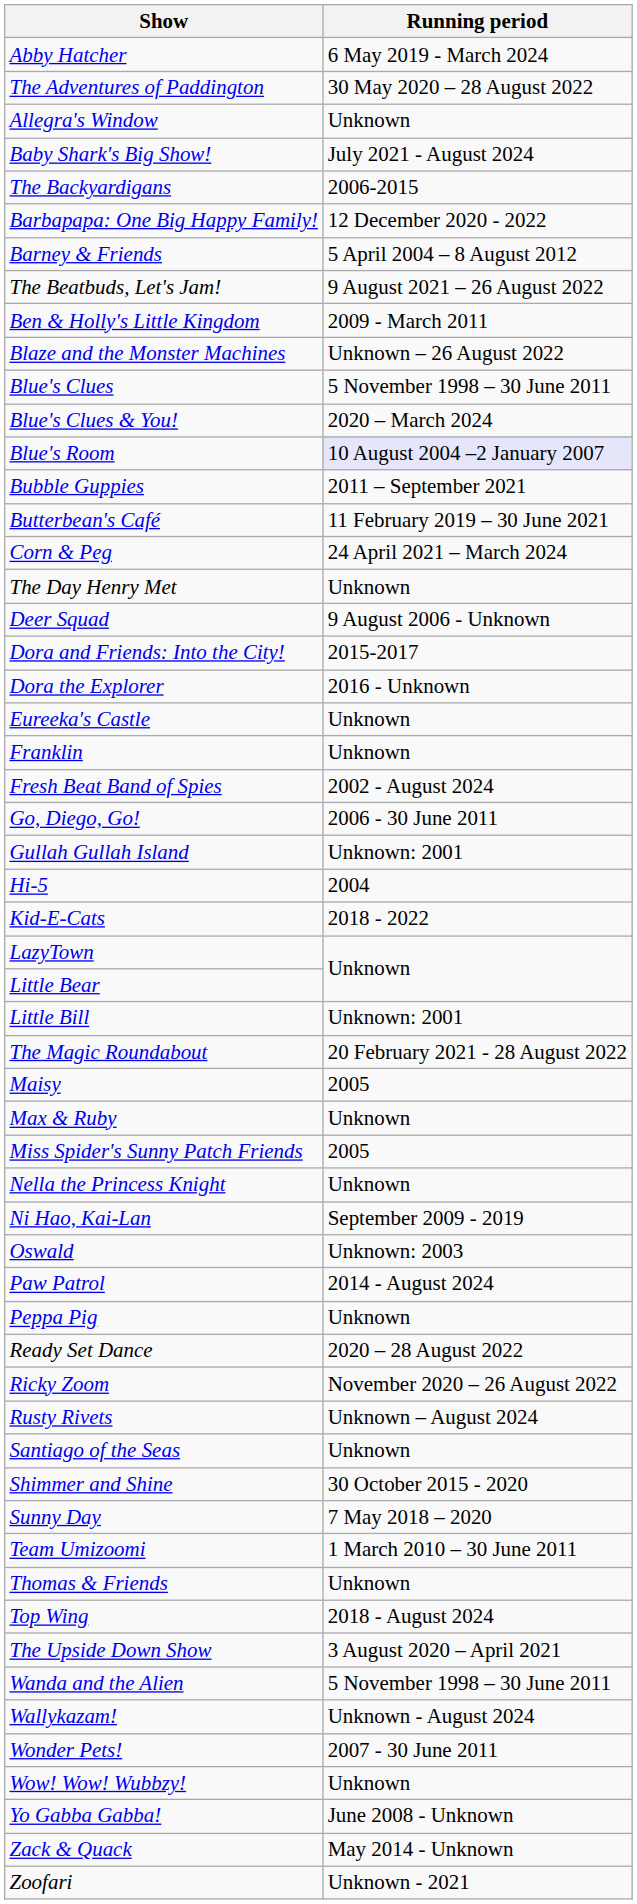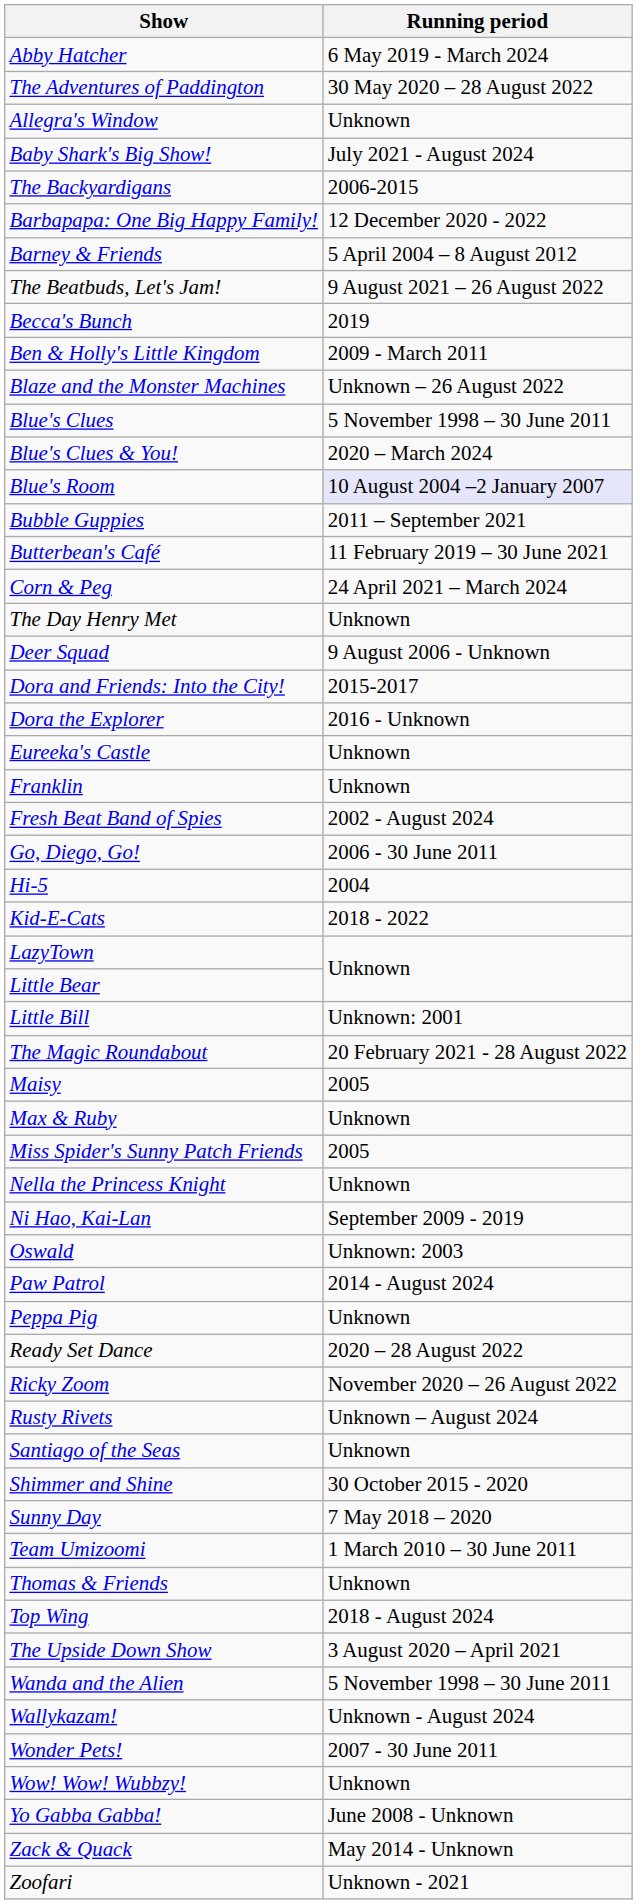 <table class="wikitable sortable">
 <tr>
 <th>Show</th>
 <th>Running period</th>
 </tr>
 <tr>
 <td><em><a href='#'>Abby Hatcher</a></em></td>
 <td>6 May 2019 - March 2024</td>
 </tr>
 <tr>
 <td><em><a href='#'>The Adventures of Paddington</a></em></td>
 <td>30 May 2020 – 28 August 2022</td>
 </tr>
 <tr>
 <td><em><a href='#'>Allegra's Window</a></em></td>
 <td>Unknown</td>
 </tr>
 <tr>
 <td><em><a href='#'>Baby Shark's Big Show!</a></em></td>
 <td>July 2021 - August 2024</td>
 </tr>
 <tr>
 <td><em><a href='#'>The Backyardigans</a></em></td>
 <td>2006-2015</td>
 </tr>
 <tr>
 <td><em><a href='#'>Barbapapa: One Big Happy Family!</a></em></td>
 <td>12 December 2020 - 2022</td>
 </tr>
 <tr>
 <td><em><a href='#'>Barney & Friends</a></em></td>
 <td>5 April 2004 – 8 August 2012</td>
 </tr>
 <tr>
 <td><em>The Beatbuds, Let's Jam!</em></td>
 <td>9 August 2021 – 26 August 2022</td>
+</tr>
+<tr>
+<td><em><a href='#'>Becca's Bunch</a></em></td>
+<td>2019</td>
 </tr>
 <tr>
 <td><em><a href='#'>Ben & Holly's Little Kingdom</a></em></td>
 <td>2009 - March 2011</td>
 </tr>
 <tr>
 <td><em><a href='#'>Blaze and the Monster Machines</a></em></td>
 <td>Unknown – 26 August 2022</td>
 </tr>
 <tr>
 <td><em><a href='#'>Blue's Clues</a></em></td>
 <td>5 November 1998 – 30 June 2011</td>
 </tr>
 <tr>
 <td><em><a href='#'>Blue's Clues & You!</a></em></td>
 <td>2020 – March 2024</td>
 </tr>
 <tr>
 <td><em><a href='#'>Blue's Room</a></em></td>
 <td style="background: lavender;">10 August 2004 –2 January 2007</td>
 </tr>
 <tr>
 <td><em><a href='#'>Bubble Guppies</a></em></td>
 <td>2011 – September 2021</td>
 </tr>
 <tr>
 <td><em><a href='#'>Butterbean's Café</a></em></td>
 <td>11 February 2019 – 30 June 2021</td>
 </tr>
 <tr>
 <td><em><a href='#'>Corn & Peg</a></em></td>
 <td>24 April 2021 – March 2024</td>
 </tr>
 <tr>
 <td><em>The Day Henry Met</em></td>
 <td>Unknown</td>
 </tr>
 <tr>
 <td><em><a href='#'>Deer Squad</a></em></td>
 <td>9 August 2006 - Unknown</td>
 </tr>
 <tr>
 <td><em><a href='#'>Dora and Friends: Into the City!</a></em></td>
 <td>2015-2017</td>
 </tr>
 <tr>
 <td><em><a href='#'>Dora the Explorer</a></em></td>
 <td>2016 - Unknown</td>
 </tr>
 <tr>
 <td><em><a href='#'>Eureeka's Castle</a></em></td>
 <td>Unknown</td>
 </tr>
 <tr>
 <td><em><a href='#'>Franklin</a></em></td>
 <td>Unknown</td>
 </tr>
 <tr>
 <td><em><a href='#'>Fresh Beat Band of Spies</a></em></td>
 <td>2002 - August 2024</td>
 </tr>
 <tr>
 <td><em><a href='#'>Go, Diego, Go!</a></em></td>
 <td>2006 - 30 June 2011</td>
-</tr>
-<tr>
-<td><em><a href='#'>Gullah Gullah Island</a></em></td>
-<td>Unknown: 2001</td>
 </tr>
 <tr>
 <td><em><a href='#'>Hi-5</a></em></td>
 <td>2004</td>
 </tr>
 <tr>
 <td><em><a href='#'>Kid-E-Cats</a></em></td>
 <td>2018 - 2022</td>
 </tr>
 <tr>
 <td><em><a href='#'>LazyTown</a></em></td>
 <td rowspan="2">Unknown</td>
 </tr>
 <tr>
 <td><em><a href='#'>Little Bear</a></em></td>
 </tr>
 <tr>
 <td><em><a href='#'>Little Bill</a></em></td>
 <td>Unknown: 2001</td>
 </tr>
 <tr>
 <td><em><a href='#'>The Magic Roundabout</a></em></td>
 <td>20 February 2021 - 28 August 2022</td>
 </tr>
 <tr>
 <td><em><a href='#'>Maisy</a></em></td>
 <td>2005</td>
 </tr>
 <tr>
 <td><em><a href='#'>Max & Ruby</a></em></td>
 <td>Unknown</td>
 </tr>
 <tr>
 <td><em><a href='#'>Miss Spider's Sunny Patch Friends</a></em></td>
 <td>2005</td>
 </tr>
 <tr>
 <td><em><a href='#'>Nella the Princess Knight</a></em></td>
 <td>Unknown</td>
 </tr>
 <tr>
 <td><em><a href='#'>Ni Hao, Kai-Lan</a></em></td>
 <td>September 2009 - 2019</td>
 </tr>
 <tr>
 <td><em><a href='#'>Oswald</a></em></td>
 <td>Unknown: 2003</td>
 </tr>
 <tr>
 <td><em><a href='#'>Paw Patrol</a></em></td>
 <td>2014 - August 2024</td>
 </tr>
 <tr>
 <td><em><a href='#'>Peppa Pig</a></em></td>
 <td>Unknown</td>
 </tr>
 <tr>
 <td><em>Ready Set Dance</em></td>
 <td>2020 – 28 August 2022</td>
 </tr>
 <tr>
 <td><em><a href='#'>Ricky Zoom</a></em></td>
 <td>November 2020 – 26 August 2022</td>
 </tr>
 <tr>
 <td><em><a href='#'>Rusty Rivets</a></em></td>
 <td>Unknown – August 2024</td>
 </tr>
 <tr>
 <td><em><a href='#'>Santiago of the Seas</a></em></td>
 <td>Unknown</td>
 </tr>
 <tr>
 <td><em><a href='#'>Shimmer and Shine</a></em></td>
 <td>30 October 2015 - 2020</td>
 </tr>
 <tr>
 <td><em><a href='#'>Sunny Day</a></em></td>
 <td>7 May 2018 – 2020</td>
 </tr>
 <tr>
 <td><em><a href='#'>Team Umizoomi</a></em></td>
 <td>1 March 2010 – 30 June 2011</td>
 </tr>
 <tr>
 <td><em><a href='#'>Thomas & Friends</a></em></td>
 <td>Unknown</td>
 </tr>
 <tr>
 <td><em><a href='#'>Top Wing</a></em></td>
 <td>2018 - August 2024</td>
 </tr>
 <tr>
 <td><em><a href='#'>The Upside Down Show</a></em></td>
 <td>3 August 2020 – April 2021</td>
 </tr>
 <tr>
 <td><em><a href='#'>Wanda and the Alien</a></em></td>
 <td>5 November 1998 – 30 June 2011</td>
 </tr>
 <tr>
 <td><em><a href='#'>Wallykazam!</a></em></td>
 <td>Unknown - August 2024</td>
 </tr>
 <tr>
 <td><em><a href='#'>Wonder Pets!</a></em></td>
 <td>2007 - 30 June 2011</td>
 </tr>
 <tr>
 <td><em><a href='#'>Wow! Wow! Wubbzy!</a></em></td>
 <td>Unknown</td>
 </tr>
 <tr>
 <td><em><a href='#'>Yo Gabba Gabba!</a></em></td>
 <td>June 2008 - Unknown</td>
 </tr>
 <tr>
 <td><em><a href='#'>Zack & Quack</a></em></td>
 <td>May 2014 - Unknown</td>
 </tr>
 <tr>
 <td><em>Zoofari</em></td>
 <td>Unknown - 2021</td>
 </tr>
 </table>
